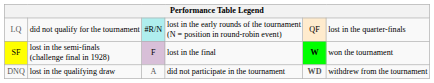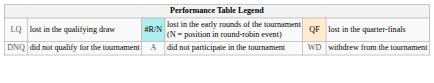 <table class="wikitable" style="font-size:78%;">
 <tr bgcolor="#efefef">
 <th colspan="6">Performance Table Legend</th>
 </tr>
 <tr>
 <td align="center" style="color:#555555;" width="30">LQ</td>
-<td>did not qualify for the tournament</td>
+<td>lost in the qualifying draw</td>
 <td align="center" style="background:#afeeee;">#R/N</td>
 <td>lost in the early rounds of the tournament<br>(N = position in round-robin event)</td>
 <td align="center" style="background:#ffebcd;">QF</td>
 <td>lost in the quarter-finals</td>
 </tr>
 <tr>
-<td align="center" style="background:yellow;">SF</td>
-<td>lost in the semi-finals<br>(challenge final in 1928)</td>
-<td align="center" style="background:#D8BFD8;">F</td>
-<td>lost in the final</td>
-<td align="center" style="background:#00ff00;"><strong>W</strong></td>
-<td>won the tournament</td>
-</tr>
-<tr>
 <td align="center" style="color:#555555;" width="30">DNQ</td>
-<td>lost in the qualifying draw</td>
+<td>did not qualify for the tournament</td>
 <td align="center" style="color:#555555;" width="30">A</td>
 <td>did not participate in the tournament</td>
-<td align="center" style="color:#555555;" width="30"><strong>WD</strong></td>
+<td align="center" style="color:#555555;" width="30">WD</td>
 <td>withdrew from the tournament</td>
 </tr>
 </table>
